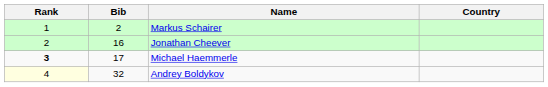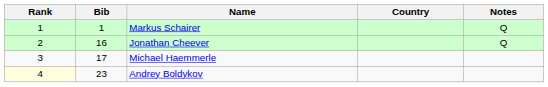 <table class="wikitable" style="text-align:center;" width=70%>
 <tr>
 <th>Rank</th>
 <th>Bib</th>
 <th>Name</th>
 <th>Country</th>
+<th>Notes</th>
 </tr>
 <tr bgcolor="#ccffcc">
 <td>1</td>
-<td>2</td>
+<td>1</td>
 <td align=left><a href='#'>Markus Schairer</a></td>
 <td align=left></td>
+<td>Q</td>
 </tr>
 <tr bgcolor="#ccffcc">
 <td>2</td>
 <td>16</td>
 <td align=left><a href='#'>Jonathan Cheever</a></td>
 <td align=left></td>
+<td>Q</td>
 </tr>
 <tr>
-<td><strong>3</strong></td>
+<td>3</td>
 <td>17</td>
 <td align=left><a href='#'>Michael Haemmerle</a></td>
 <td align=left></td>
+<td></td>
 </tr>
 <tr>
 <td style="background: lightyellow;">4</td>
-<td>32</td>
+<td>23</td>
 <td align=left><a href='#'>Andrey Boldykov</a></td>
 <td align=left></td>
+<td></td>
 </tr>
 </table>
